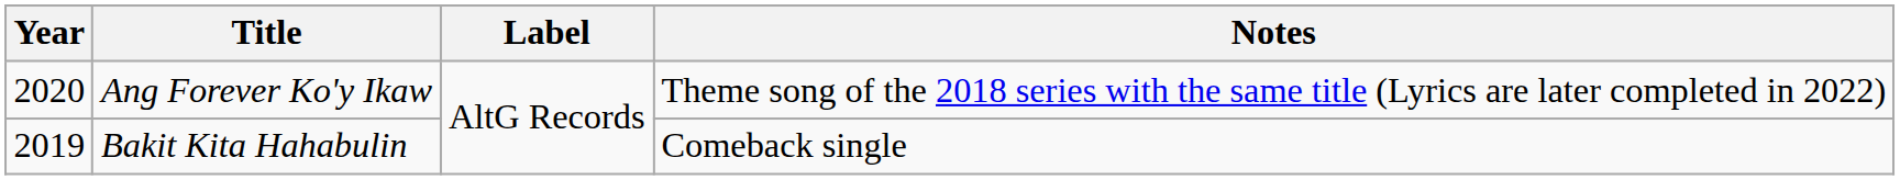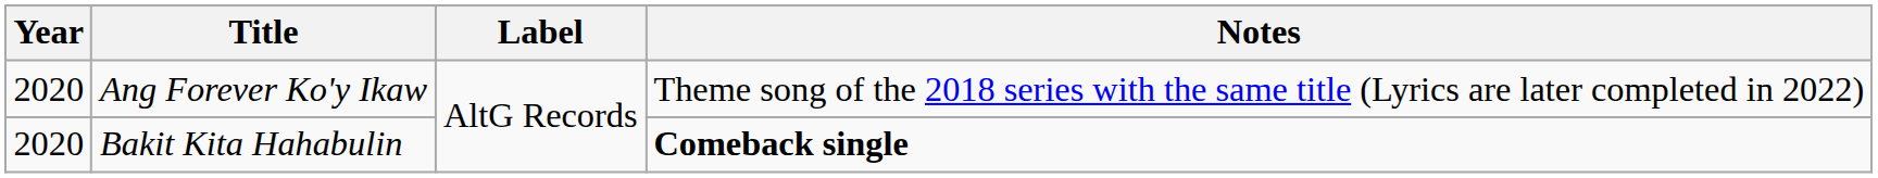 <table class="wikitable">
 <tr>
 <th>Year</th>
 <th>Title</th>
 <th>Label</th>
 <th>Notes</th>
 </tr>
 <tr>
 <td>2020</td>
 <td><em>Ang Forever Ko'y Ikaw</em></td>
 <td rowspan="2">AltG Records</td>
 <td>Theme song of the <a href='#'>2018 series with the same title</a> (Lyrics are later completed in 2022)</td>
 </tr>
 <tr>
-<td>2019</td>
+<td>2020</td>
 <td><em>Bakit Kita Hahabulin</em></td>
-<td>Comeback single</td>
+<td><strong>Comeback single</strong></td>
 </tr>
 </table>
